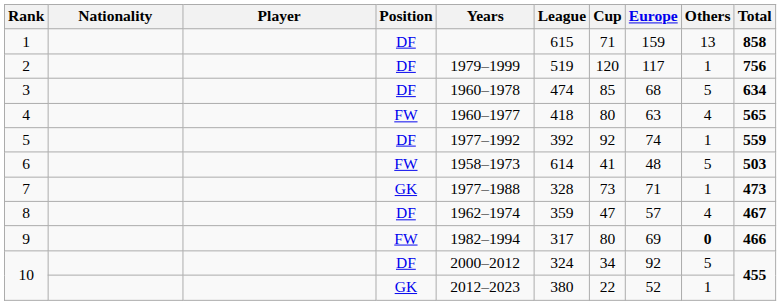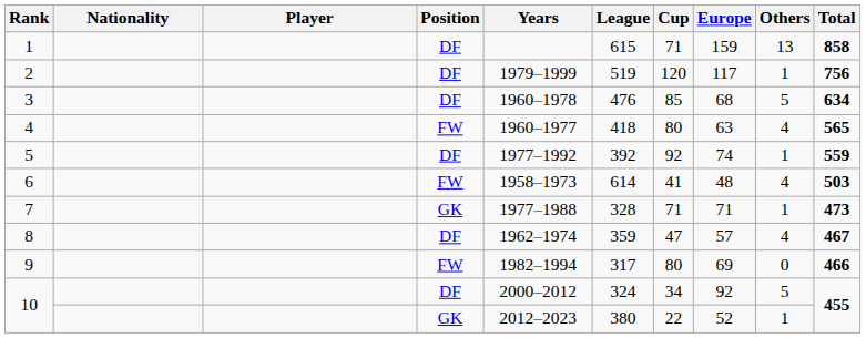 <table class="wikitable sortable" style=text-align:center;width:90%>
 <tr>
 <th width=5%>Rank</th>
 <th width=25%>Nationality</th>
 <th width=45%>Player</th>
 <th width=5%>Position</th>
 <th width=20%>Years</th>
 <th width=10%>League</th>
 <th width=10%>Cup</th>
 <th width=10%><a href='#'>Europe</a></th>
 <th width=10%>Others</th>
 <th width=10%>Total</th>
 </tr>
 <tr>
 <td>1</td>
 <td></td>
 <td></td>
 <td><a href='#'>DF</a></td>
 <td></td>
 <td>615</td>
 <td>71</td>
 <td>159</td>
 <td>13</td>
 <td><strong>858</strong></td>
 </tr>
 <tr>
 <td>2</td>
 <td></td>
 <td></td>
 <td><a href='#'>DF</a></td>
 <td>1979–1999</td>
 <td>519</td>
 <td>120</td>
 <td>117</td>
 <td>1</td>
 <td><strong>756</strong></td>
 </tr>
 <tr>
 <td>3</td>
 <td></td>
 <td></td>
 <td><a href='#'>DF</a></td>
 <td>1960–1978</td>
-<td>474</td>
+<td>476</td>
 <td>85</td>
 <td>68</td>
 <td>5</td>
 <td><strong>634</strong></td>
 </tr>
 <tr>
 <td>4</td>
 <td></td>
 <td></td>
 <td><a href='#'>FW</a></td>
 <td>1960–1977</td>
 <td>418</td>
 <td>80</td>
 <td>63</td>
 <td>4</td>
 <td><strong>565</strong></td>
 </tr>
 <tr>
 <td>5</td>
 <td></td>
 <td></td>
 <td><a href='#'>DF</a></td>
 <td>1977–1992</td>
 <td>392</td>
 <td>92</td>
 <td>74</td>
 <td>1</td>
 <td><strong>559</strong></td>
 </tr>
 <tr>
 <td>6</td>
 <td></td>
 <td></td>
 <td><a href='#'>FW</a></td>
 <td>1958–1973</td>
 <td>614</td>
 <td>41</td>
 <td>48</td>
-<td>5</td>
+<td>4</td>
 <td><strong>503</strong></td>
 </tr>
 <tr>
 <td>7</td>
 <td></td>
 <td></td>
 <td><a href='#'>GK</a></td>
 <td>1977–1988</td>
 <td>328</td>
-<td>73</td>
+<td>71</td>
 <td>71</td>
 <td>1</td>
 <td><strong>473</strong></td>
 </tr>
 <tr>
 <td>8</td>
 <td></td>
 <td></td>
 <td><a href='#'>DF</a></td>
 <td>1962–1974</td>
 <td>359</td>
 <td>47</td>
 <td>57</td>
 <td>4</td>
 <td><strong>467</strong></td>
 </tr>
 <tr>
 <td>9</td>
 <td></td>
 <td></td>
 <td><a href='#'>FW</a></td>
 <td>1982–1994</td>
 <td>317</td>
 <td>80</td>
 <td>69</td>
-<td><strong>0</strong></td>
+<td>0</td>
 <td><strong>466</strong></td>
 </tr>
 <tr>
 <td rowspan=2>10</td>
 <td></td>
 <td></td>
 <td><a href='#'>DF</a></td>
 <td>2000–2012</td>
 <td>324</td>
 <td>34</td>
 <td>92</td>
 <td>5</td>
 <td rowspan=2><strong>455</strong></td>
 </tr>
 <tr>
 <td></td>
 <td></td>
 <td><a href='#'>GK</a></td>
 <td>2012–2023</td>
 <td>380</td>
 <td>22</td>
 <td>52</td>
 <td>1</td>
 </tr>
 </table>
